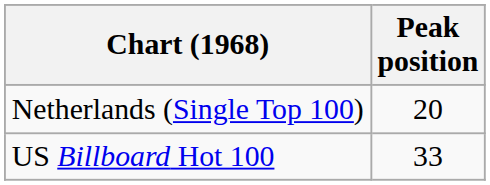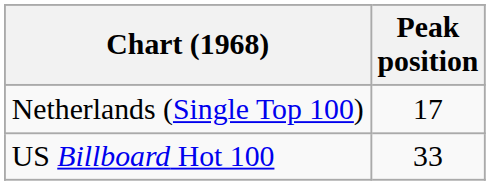 <table class="wikitable sortable">
 <tr>
 <th>Chart (1968)</th>
 <th>Peak<br>position</th>
 </tr>
 <tr>
 <td>Netherlands (<a href='#'>Single Top 100</a>)</td>
-<td style="text-align:center;">20</td>
+<td style="text-align:center;">17</td>
 </tr>
 <tr>
 <td>US <a href='#'><em>Billboard</em> Hot 100</a></td>
 <td style="text-align:center;">33</td>
 </tr>
 </table>
